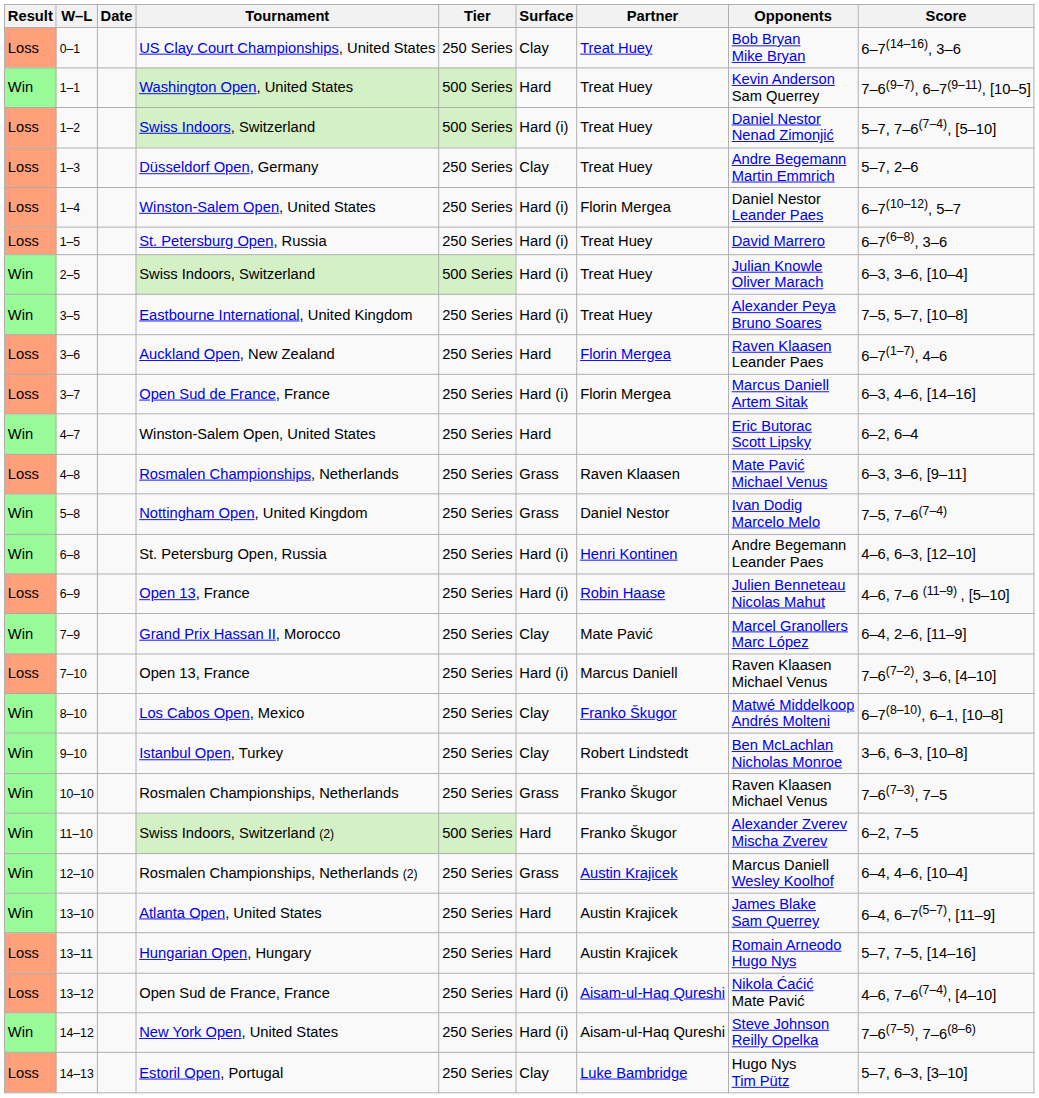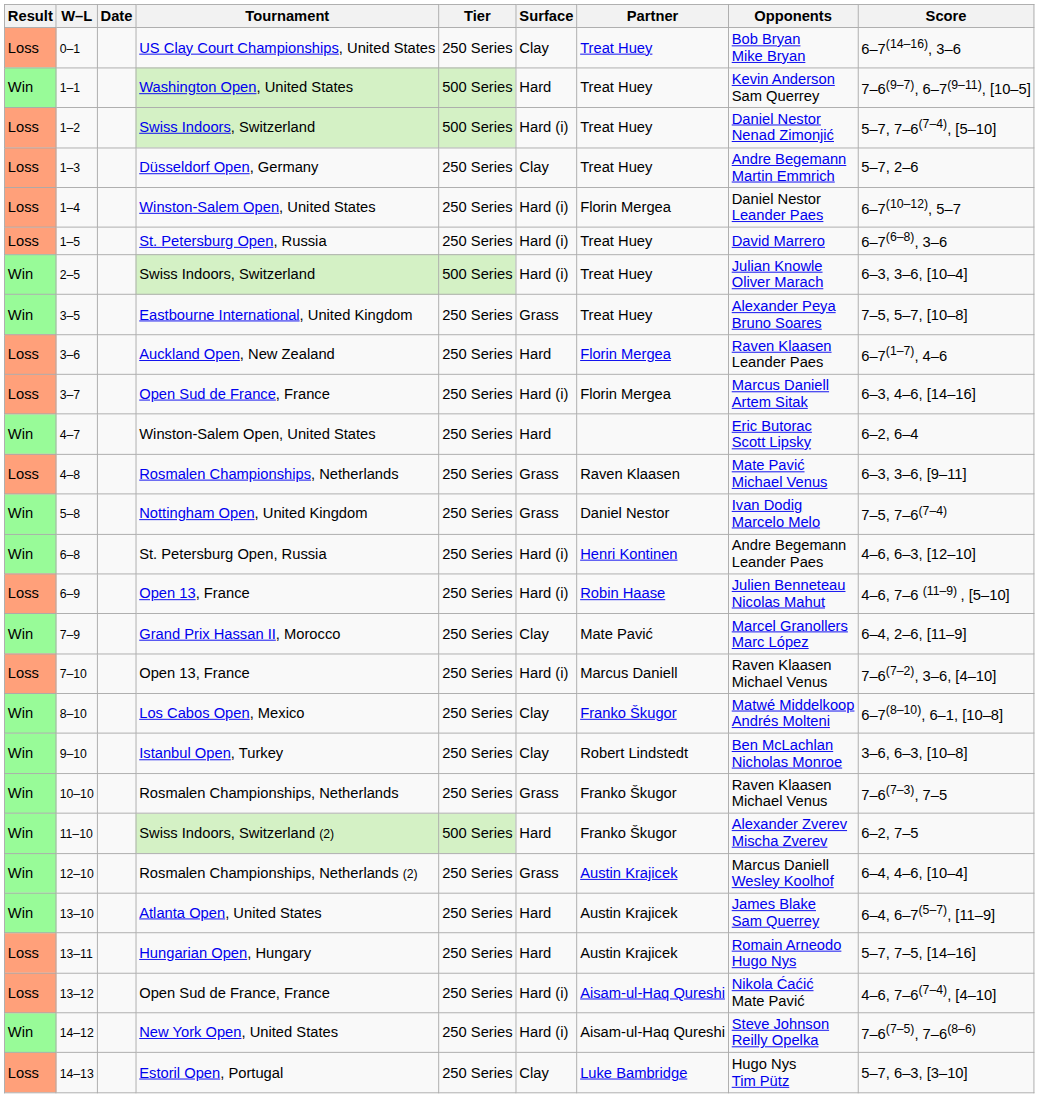 <table class="sortable wikitable">
 <tr>
 <th>Result</th>
 <th class="unsortable">W–L</th>
 <th>Date</th>
 <th>Tournament</th>
 <th>Tier</th>
 <th>Surface</th>
 <th>Partner</th>
 <th>Opponents</th>
 <th class="unsortable">Score</th>
 </tr>
 <tr>
 <td bgcolor=FFA07A>Loss</td>
 <td><small>0–1</small></td>
 <td><a href='#'></a></td>
 <td><a href='#'>US Clay Court Championships</a>, United States</td>
 <td>250 Series</td>
 <td>Clay</td>
 <td> <a href='#'>Treat Huey</a></td>
 <td> <a href='#'>Bob Bryan</a><br> <a href='#'>Mike Bryan</a></td>
 <td>6–7<sup>(14–16)</sup>, 3–6</td>
 </tr>
 <tr>
 <td bgcolor=98FB98>Win</td>
 <td><small>1–1</small></td>
 <td><a href='#'></a></td>
 <td style="background:#D4F1C5;"><a href='#'>Washington Open</a>, United States</td>
 <td style="background:#D4F1C5;">500 Series</td>
 <td>Hard</td>
 <td> Treat Huey</td>
 <td> <a href='#'>Kevin Anderson</a><br> Sam Querrey</td>
 <td>7–6<sup>(9–7)</sup>, 6–7<sup>(9–11)</sup>, [10–5]</td>
 </tr>
 <tr>
 <td bgcolor=FFA07A>Loss</td>
 <td><small>1–2</small></td>
 <td><a href='#'></a></td>
 <td style="background:#D4F1C5;"><a href='#'>Swiss Indoors</a>, Switzerland</td>
 <td style="background:#D4F1C5;">500 Series</td>
 <td>Hard (i)</td>
 <td> Treat Huey</td>
 <td> <a href='#'>Daniel Nestor</a><br> <a href='#'>Nenad Zimonjić</a></td>
 <td>5–7, 7–6<sup>(7–4)</sup>, [5–10]</td>
 </tr>
 <tr>
 <td bgcolor=FFA07A>Loss</td>
 <td><small>1–3</small></td>
 <td><a href='#'></a></td>
 <td><a href='#'>Düsseldorf Open</a>, Germany</td>
 <td>250 Series</td>
 <td>Clay</td>
 <td> Treat Huey</td>
 <td> <a href='#'>Andre Begemann</a><br> <a href='#'>Martin Emmrich</a></td>
 <td>5–7, 2–6</td>
 </tr>
 <tr>
 <td bgcolor=FFA07A>Loss</td>
 <td><small>1–4</small></td>
 <td><a href='#'></a></td>
 <td><a href='#'>Winston-Salem Open</a>, United States</td>
 <td>250 Series</td>
 <td>Hard (i)</td>
 <td> Florin Mergea</td>
 <td> Daniel Nestor<br> <a href='#'>Leander Paes</a></td>
 <td>6–7<sup>(10–12)</sup>, 5–7</td>
 </tr>
 <tr>
 <td bgcolor=FFA07A>Loss</td>
 <td><small>1–5</small></td>
 <td><a href='#'></a></td>
 <td><a href='#'>St. Petersburg Open</a>, Russia</td>
 <td>250 Series</td>
 <td>Hard (i)</td>
 <td> Treat Huey</td>
 <td> <a href='#'>David Marrero</a><br></td>
 <td>6–7<sup>(6–8)</sup>, 3–6</td>
 </tr>
 <tr>
 <td bgcolor=98FB98>Win</td>
 <td><small>2–5</small></td>
 <td><a href='#'></a></td>
 <td style="background:#D4F1C5;">Swiss Indoors, Switzerland</td>
 <td style="background:#D4F1C5;">500 Series</td>
 <td>Hard (i)</td>
 <td> Treat Huey</td>
 <td> <a href='#'>Julian Knowle</a><br> <a href='#'>Oliver Marach</a></td>
 <td>6–3, 3–6, [10–4]</td>
 </tr>
 <tr>
 <td bgcolor=98FB98>Win</td>
 <td><small>3–5</small></td>
 <td><a href='#'></a></td>
 <td><a href='#'>Eastbourne International</a>, United Kingdom</td>
 <td>250 Series</td>
-<td>Hard (i)</td>
+<td>Grass</td>
 <td> Treat Huey</td>
 <td> <a href='#'>Alexander Peya</a><br> <a href='#'>Bruno Soares</a></td>
 <td>7–5, 5–7, [10–8]</td>
 </tr>
 <tr>
 <td bgcolor=FFA07A>Loss</td>
 <td><small>3–6</small></td>
 <td><a href='#'></a></td>
 <td><a href='#'>Auckland Open</a>, New Zealand</td>
 <td>250 Series</td>
 <td>Hard</td>
 <td> <a href='#'>Florin Mergea</a></td>
 <td> <a href='#'>Raven Klaasen</a><br> Leander Paes</td>
 <td>6–7<sup>(1–7)</sup>, 4–6</td>
 </tr>
 <tr>
 <td bgcolor=FFA07A>Loss</td>
 <td><small>3–7</small></td>
 <td><a href='#'></a></td>
 <td><a href='#'>Open Sud de France</a>, France</td>
 <td>250 Series</td>
 <td>Hard (i)</td>
 <td> Florin Mergea</td>
 <td> <a href='#'>Marcus Daniell</a><br> <a href='#'>Artem Sitak</a></td>
 <td>6–3, 4–6, [14–16]</td>
 </tr>
 <tr>
 <td bgcolor=98FB98>Win</td>
 <td><small>4–7</small></td>
 <td><a href='#'></a></td>
 <td>Winston-Salem Open, United States</td>
 <td>250 Series</td>
 <td>Hard</td>
 <td></td>
 <td> <a href='#'>Eric Butorac</a><br> <a href='#'>Scott Lipsky</a></td>
 <td>6–2, 6–4</td>
 </tr>
 <tr>
 <td bgcolor=FFA07A>Loss</td>
 <td><small>4–8</small></td>
 <td><a href='#'></a></td>
 <td><a href='#'>Rosmalen Championships</a>, Netherlands</td>
 <td>250 Series</td>
 <td>Grass</td>
 <td> Raven Klaasen</td>
 <td> <a href='#'>Mate Pavić</a><br> <a href='#'>Michael Venus</a></td>
 <td>6–3, 3–6, [9–11]</td>
 </tr>
 <tr>
 <td bgcolor=98FB98>Win</td>
 <td><small>5–8</small></td>
 <td><a href='#'></a></td>
 <td><a href='#'>Nottingham Open</a>, United Kingdom</td>
 <td>250 Series</td>
 <td>Grass</td>
 <td> Daniel Nestor</td>
 <td> <a href='#'>Ivan Dodig</a><br> <a href='#'>Marcelo Melo</a></td>
 <td>7–5, 7–6<sup>(7–4)</sup></td>
 </tr>
 <tr>
 <td bgcolor=98FB98>Win</td>
 <td><small>6–8</small></td>
 <td><a href='#'></a></td>
 <td>St. Petersburg Open, Russia</td>
 <td>250 Series</td>
 <td>Hard (i)</td>
 <td> <a href='#'>Henri Kontinen</a></td>
 <td> Andre Begemann<br> Leander Paes</td>
 <td>4–6, 6–3, [12–10]</td>
 </tr>
 <tr>
 <td bgcolor=FFA07A>Loss</td>
 <td><small>6–9</small></td>
 <td><a href='#'></a></td>
 <td><a href='#'>Open 13</a>, France</td>
 <td>250 Series</td>
 <td>Hard (i)</td>
 <td> <a href='#'>Robin Haase</a></td>
 <td> <a href='#'>Julien Benneteau</a> <br>  <a href='#'>Nicolas Mahut</a></td>
 <td>4–6, 7–6 <sup> (11–9) </sup>, [5–10]</td>
 </tr>
 <tr>
 <td bgcolor=98FB98>Win</td>
 <td><small>7–9</small></td>
 <td><a href='#'></a></td>
 <td><a href='#'>Grand Prix Hassan II</a>, Morocco</td>
 <td>250 Series</td>
 <td>Clay</td>
 <td> Mate Pavić</td>
 <td> <a href='#'>Marcel Granollers</a><br> <a href='#'>Marc López</a></td>
 <td>6–4, 2–6, [11–9]</td>
 </tr>
 <tr>
 <td bgcolor=FFA07A>Loss</td>
 <td><small>7–10</small></td>
 <td><a href='#'></a></td>
 <td>Open 13, France</td>
 <td>250 Series</td>
 <td>Hard (i)</td>
 <td> Marcus Daniell</td>
 <td> Raven Klaasen<br> Michael Venus</td>
 <td>7–6<sup>(7–2)</sup>, 3–6, [4–10]</td>
 </tr>
 <tr>
 <td bgcolor=98FB98>Win</td>
 <td><small>8–10</small></td>
 <td><a href='#'></a></td>
 <td><a href='#'>Los Cabos Open</a>, Mexico</td>
 <td>250 Series</td>
 <td>Clay</td>
 <td> <a href='#'>Franko Škugor</a></td>
 <td> <a href='#'>Matwé Middelkoop</a><br> <a href='#'>Andrés Molteni</a></td>
 <td>6–7<sup>(8–10)</sup>, 6–1, [10–8]</td>
 </tr>
 <tr>
 <td bgcolor=98FB98>Win</td>
 <td><small>9–10</small></td>
 <td><a href='#'></a></td>
 <td><a href='#'>Istanbul Open</a>, Turkey</td>
 <td>250 Series</td>
 <td>Clay</td>
 <td> Robert Lindstedt</td>
 <td> <a href='#'>Ben McLachlan</a><br> <a href='#'>Nicholas Monroe</a></td>
 <td>3–6, 6–3, [10–8]</td>
 </tr>
 <tr>
 <td bgcolor=98FB98>Win</td>
 <td><small>10–10</small></td>
 <td><a href='#'></a></td>
 <td>Rosmalen Championships, Netherlands</td>
 <td>250 Series</td>
 <td>Grass</td>
 <td> Franko Škugor</td>
 <td> Raven Klaasen<br> Michael Venus</td>
 <td>7–6<sup>(7–3)</sup>, 7–5</td>
 </tr>
 <tr>
 <td bgcolor=98FB98>Win</td>
 <td><small>11–10</small></td>
 <td><a href='#'></a></td>
 <td style="background:#D4F1C5;">Swiss Indoors, Switzerland <small>(2)</small></td>
 <td style="background:#D4F1C5;">500 Series</td>
 <td>Hard</td>
 <td> Franko Škugor</td>
 <td> <a href='#'>Alexander Zverev</a><br> <a href='#'>Mischa Zverev</a></td>
 <td>6–2, 7–5</td>
 </tr>
 <tr>
 <td bgcolor=98FB98>Win</td>
 <td><small>12–10</small></td>
 <td><a href='#'></a></td>
 <td>Rosmalen Championships, Netherlands <small>(2)</small></td>
 <td>250 Series</td>
 <td>Grass</td>
 <td> <a href='#'>Austin Krajicek</a></td>
 <td> Marcus Daniell<br> <a href='#'>Wesley Koolhof</a></td>
 <td>6–4, 4–6, [10–4]</td>
 </tr>
 <tr>
 <td bgcolor=98FB98>Win</td>
 <td><small>13–10</small></td>
 <td><a href='#'></a></td>
 <td><a href='#'>Atlanta Open</a>, United States</td>
 <td>250 Series</td>
 <td>Hard</td>
 <td> Austin Krajicek</td>
 <td> <a href='#'>James Blake</a><br> <a href='#'>Sam Querrey</a></td>
 <td>6–4, 6–7<sup>(5–7)</sup>, [11–9]</td>
 </tr>
 <tr>
 <td bgcolor=FFA07A>Loss</td>
 <td><small>13–11</small></td>
 <td><a href='#'></a></td>
 <td><a href='#'>Hungarian Open</a>, Hungary</td>
 <td>250 Series</td>
 <td>Hard</td>
 <td> Austin Krajicek</td>
 <td> <a href='#'>Romain Arneodo</a><br> <a href='#'>Hugo Nys</a></td>
 <td>5–7, 7–5, [14–16]</td>
 </tr>
 <tr>
 <td bgcolor=FFA07A>Loss</td>
 <td><small>13–12</small></td>
 <td><a href='#'></a></td>
 <td>Open Sud de France, France</td>
 <td>250 Series</td>
 <td>Hard (i)</td>
 <td> <a href='#'>Aisam-ul-Haq Qureshi</a></td>
 <td> <a href='#'>Nikola Ćaćić</a><br> Mate Pavić</td>
 <td>4–6, 7–6<sup>(7–4)</sup>, [4–10]</td>
 </tr>
 <tr>
 <td bgcolor=98FB98>Win</td>
 <td><small>14–12</small></td>
 <td><a href='#'></a></td>
 <td><a href='#'>New York Open</a>, United States</td>
 <td>250 Series</td>
 <td>Hard (i)</td>
 <td> Aisam-ul-Haq Qureshi</td>
 <td> <a href='#'>Steve Johnson</a><br> <a href='#'>Reilly Opelka</a></td>
 <td>7–6<sup>(7–5)</sup>, 7–6<sup>(8–6)</sup></td>
 </tr>
 <tr>
 <td bgcolor=FFA07A>Loss</td>
 <td><small>14–13</small></td>
 <td><a href='#'></a></td>
 <td><a href='#'>Estoril Open</a>, Portugal</td>
 <td>250 Series</td>
 <td>Clay</td>
 <td> <a href='#'>Luke Bambridge</a></td>
 <td> Hugo Nys<br> <a href='#'>Tim Pütz</a></td>
 <td>5–7, 6–3, [3–10]</td>
 </tr>
 </table>
